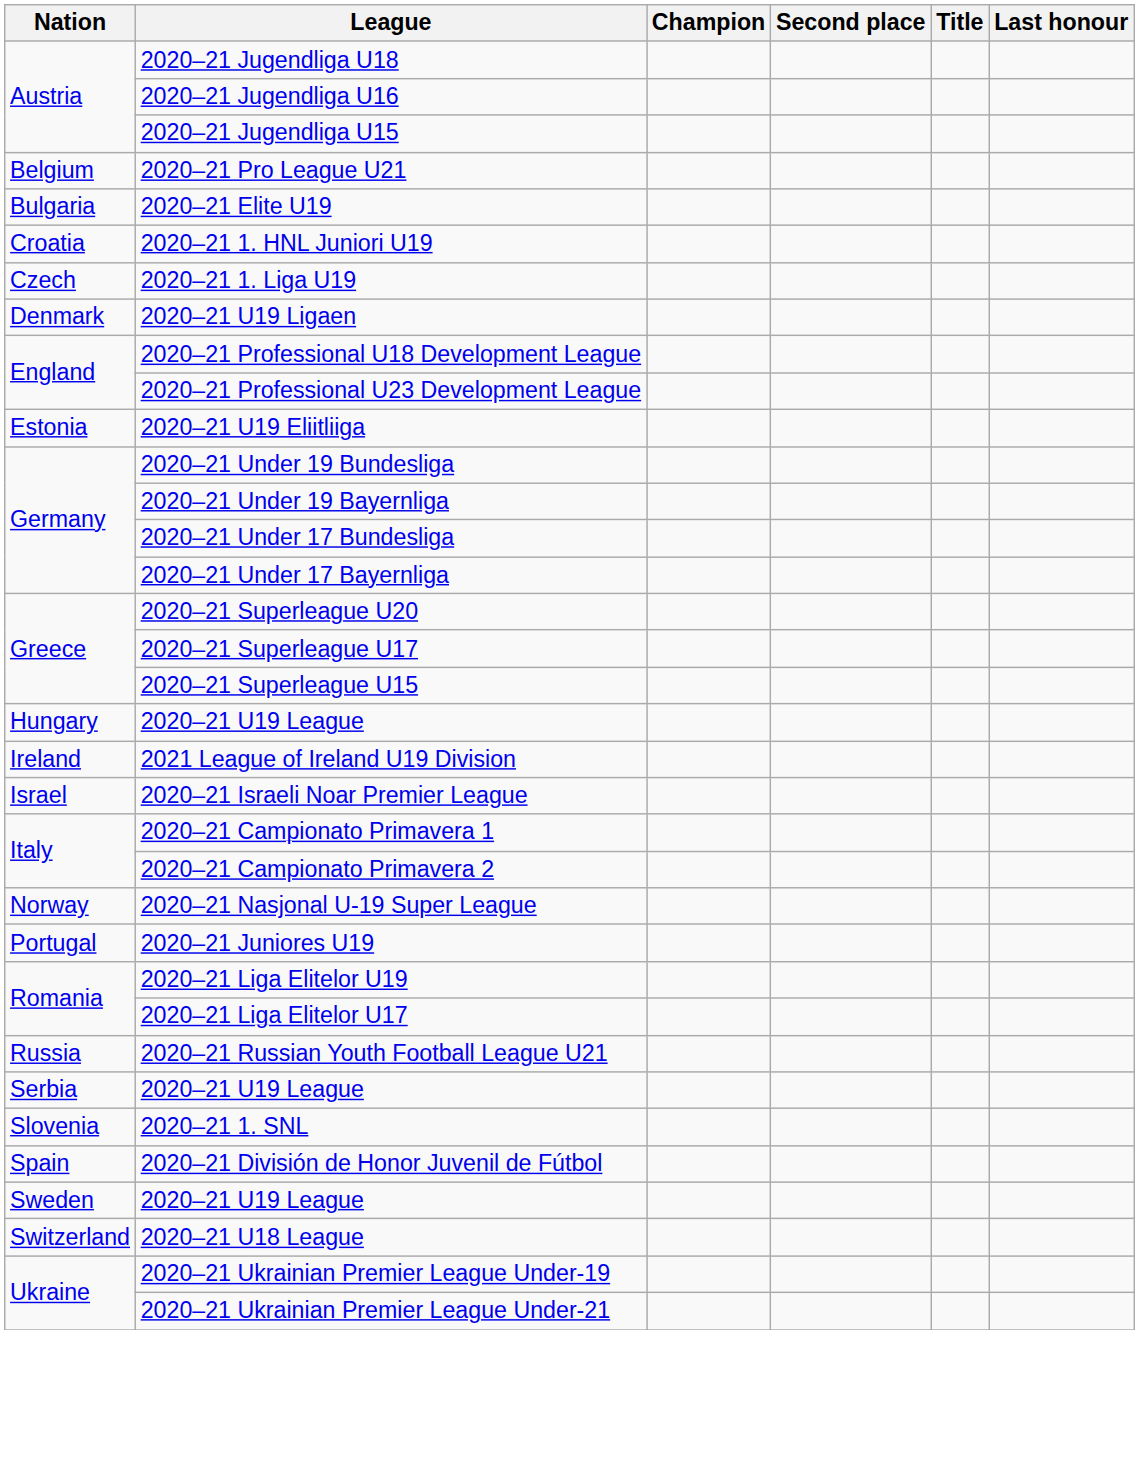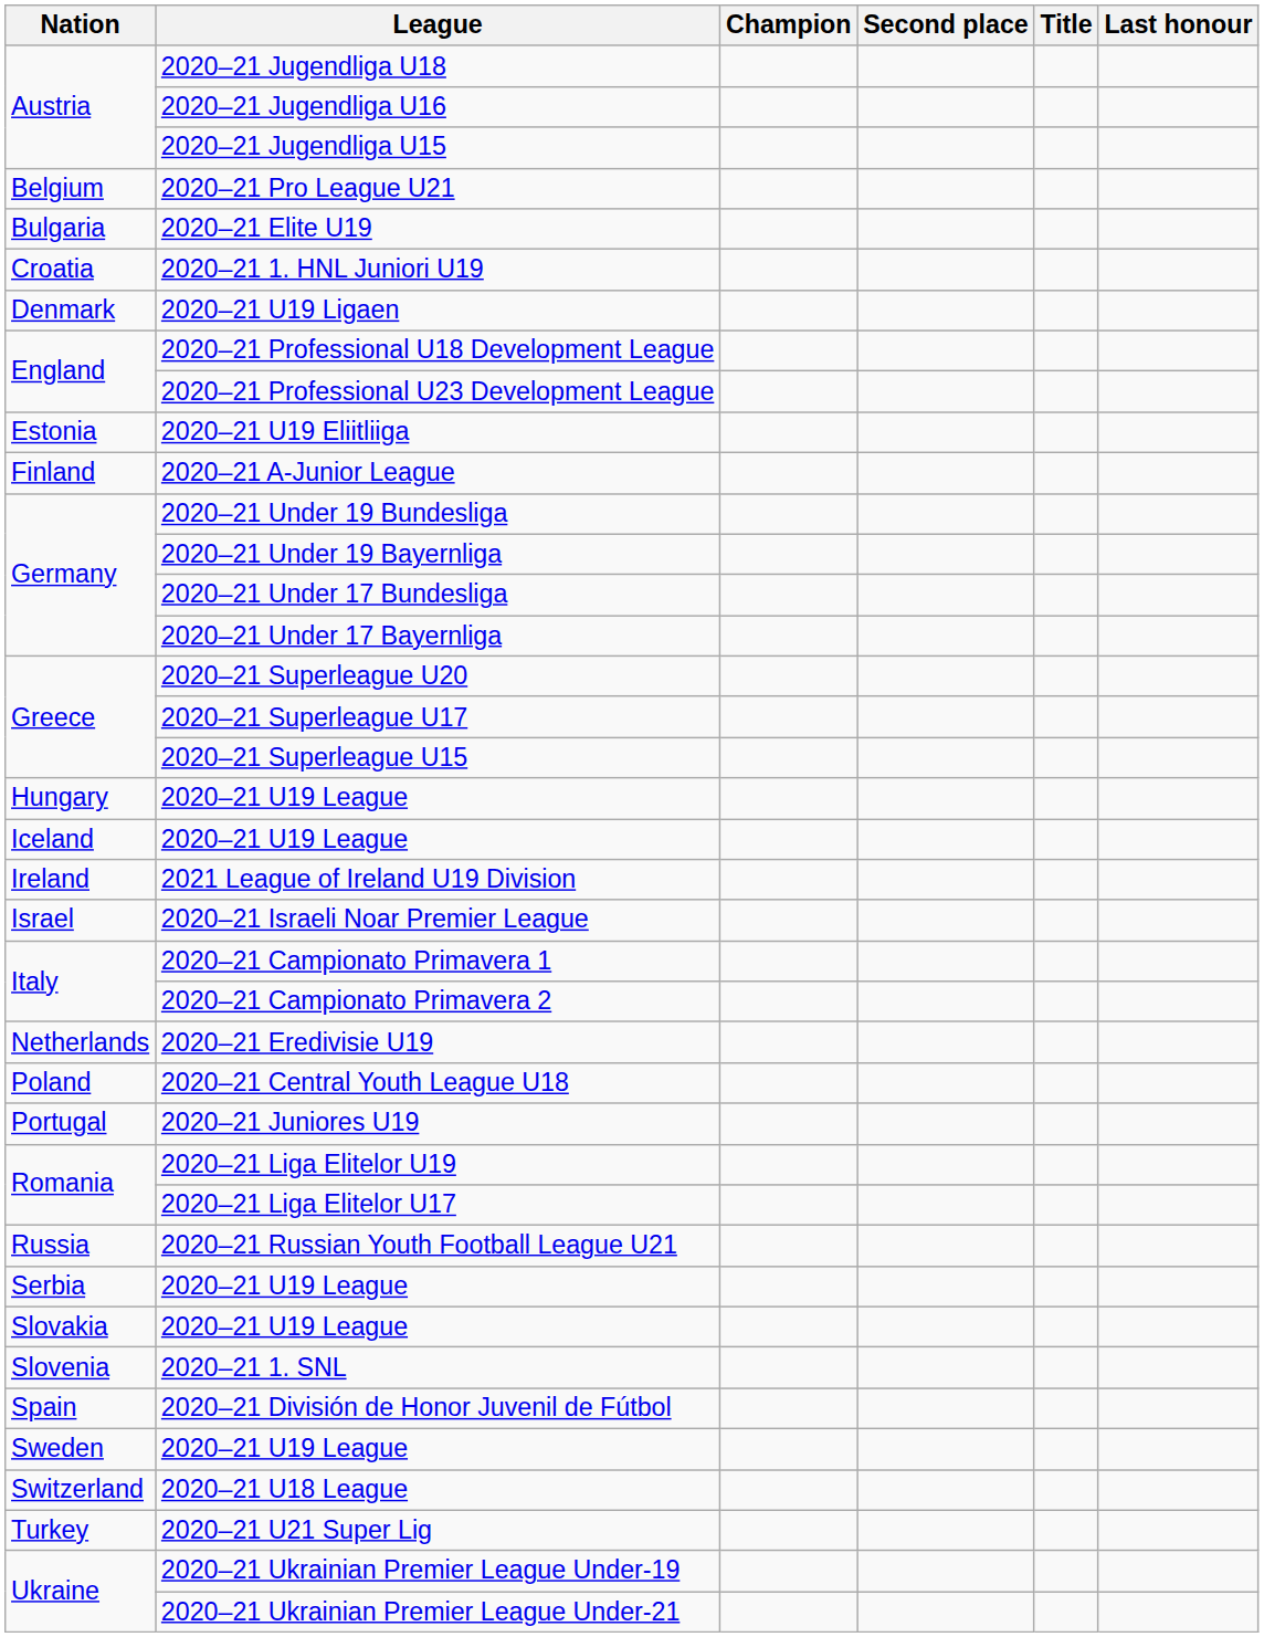 <table class="wikitable sortable">
 <tr>
 <th>Nation</th>
 <th>League</th>
 <th>Champion</th>
 <th>Second place</th>
 <th data-sort-type="number">Title</th>
 <th>Last honour</th>
 </tr>
 <tr>
 <td rowspan=3> <a href='#'>Austria</a></td>
 <td><a href='#'>2020–21 Jugendliga U18</a></td>
 <td></td>
 <td></td>
 <td></td>
 <td></td>
 </tr>
 <tr>
 <td><a href='#'>2020–21 Jugendliga U16</a></td>
 <td></td>
 <td></td>
 <td></td>
 <td></td>
 </tr>
 <tr>
 <td><a href='#'>2020–21 Jugendliga U15</a></td>
 <td></td>
 <td></td>
 <td></td>
 <td></td>
 </tr>
 <tr>
 <td> <a href='#'>Belgium</a></td>
 <td><a href='#'>2020–21 Pro League U21</a></td>
 <td></td>
 <td></td>
 <td></td>
 <td></td>
 </tr>
 <tr>
 <td> <a href='#'>Bulgaria</a></td>
 <td><a href='#'>2020–21 Elite U19</a></td>
 <td></td>
 <td></td>
 <td></td>
 <td></td>
 </tr>
 <tr>
 <td> <a href='#'>Croatia</a></td>
 <td><a href='#'>2020–21 1. HNL Juniori U19</a></td>
 <td></td>
 <td></td>
 <td></td>
 <td></td>
 </tr>
 <tr>
-<td> <a href='#'>Czech</a></td>
-<td><a href='#'>2020–21 1. Liga U19</a></td>
-<td></td>
-<td></td>
-<td></td>
-<td></td>
-</tr>
-<tr>
 <td> <a href='#'>Denmark</a></td>
 <td><a href='#'>2020–21 U19 Ligaen</a></td>
 <td></td>
 <td></td>
 <td></td>
 <td></td>
 </tr>
 <tr>
 <td rowspan=2> <a href='#'>England</a></td>
 <td><a href='#'>2020–21 Professional U18 Development League</a></td>
 <td></td>
 <td></td>
 <td></td>
 <td></td>
 </tr>
 <tr>
 <td><a href='#'>2020–21 Professional U23 Development League</a></td>
 <td></td>
 <td></td>
 <td></td>
 <td></td>
 </tr>
 <tr>
 <td> <a href='#'>Estonia</a></td>
 <td><a href='#'>2020–21 U19 Eliitliiga</a></td>
+<td></td>
+<td></td>
+<td></td>
+<td></td>
+</tr>
+<tr>
+<td> <a href='#'>Finland</a></td>
+<td><a href='#'>2020–21 A-Junior League</a></td>
 <td></td>
 <td></td>
 <td></td>
 <td></td>
 </tr>
 <tr>
 <td rowspan=4> <a href='#'>Germany</a></td>
 <td><a href='#'>2020–21 Under 19 Bundesliga</a></td>
 <td></td>
 <td></td>
 <td></td>
 <td></td>
 </tr>
 <tr>
 <td><a href='#'>2020–21 Under 19 Bayernliga</a></td>
 <td></td>
 <td></td>
 <td></td>
 <td></td>
 </tr>
 <tr>
 <td><a href='#'>2020–21 Under 17 Bundesliga</a></td>
 <td></td>
 <td></td>
 <td></td>
 <td></td>
 </tr>
 <tr>
 <td><a href='#'>2020–21 Under 17 Bayernliga</a></td>
 <td></td>
 <td></td>
 <td></td>
 <td></td>
 </tr>
 <tr>
 <td rowspan=3> <a href='#'>Greece</a></td>
 <td><a href='#'>2020–21 Superleague U20</a></td>
 <td></td>
 <td></td>
 <td></td>
 <td></td>
 </tr>
 <tr>
 <td><a href='#'>2020–21 Superleague U17</a></td>
 <td></td>
 <td></td>
 <td></td>
 <td></td>
 </tr>
 <tr>
 <td><a href='#'>2020–21 Superleague U15</a></td>
 <td></td>
 <td></td>
 <td></td>
 <td></td>
 </tr>
 <tr>
 <td> <a href='#'>Hungary</a></td>
 <td><a href='#'>2020–21 U19 League</a></td>
 <td></td>
 <td></td>
 <td></td>
 <td></td>
 </tr>
 <tr>
+<td> <a href='#'>Iceland</a></td>
+<td><a href='#'>2020–21 U19 League</a></td>
+<td></td>
+<td></td>
+<td></td>
+<td></td>
+</tr>
+<tr>
 <td> <a href='#'>Ireland</a></td>
 <td><a href='#'>2021 League of Ireland U19 Division</a></td>
 <td></td>
 <td></td>
 <td></td>
 <td></td>
 </tr>
 <tr>
 <td> <a href='#'>Israel</a></td>
 <td><a href='#'>2020–21 Israeli Noar Premier League</a></td>
 <td></td>
 <td></td>
 <td></td>
 <td></td>
 </tr>
 <tr>
 <td rowspan=2> <a href='#'>Italy</a></td>
 <td><a href='#'>2020–21 Campionato Primavera 1</a></td>
 <td></td>
 <td></td>
 <td></td>
 <td></td>
 </tr>
 <tr>
 <td><a href='#'>2020–21 Campionato Primavera 2</a></td>
 <td></td>
 <td></td>
 <td></td>
 <td></td>
 </tr>
 <tr>
-<td> <a href='#'>Norway</a></td>
-<td><a href='#'>2020–21 Nasjonal U-19 Super League</a></td>
+<td> <a href='#'>Netherlands</a></td>
+<td><a href='#'>2020–21 Eredivisie U19</a></td>
+<td></td>
+<td></td>
+<td></td>
+<td></td>
+</tr>
+<tr>
+<td> <a href='#'>Poland</a></td>
+<td><a href='#'>2020–21 Central Youth League U18</a></td>
 <td></td>
 <td></td>
 <td></td>
 <td></td>
 </tr>
 <tr>
 <td> <a href='#'>Portugal</a></td>
 <td><a href='#'>2020–21 Juniores U19</a></td>
 <td></td>
 <td></td>
 <td></td>
 <td></td>
 </tr>
 <tr>
 <td rowspan=2> <a href='#'>Romania</a></td>
 <td><a href='#'>2020–21 Liga Elitelor U19</a></td>
 <td></td>
 <td></td>
 <td></td>
 <td></td>
 </tr>
 <tr>
 <td><a href='#'>2020–21 Liga Elitelor U17</a></td>
 <td></td>
 <td></td>
 <td></td>
 <td></td>
 </tr>
 <tr>
 <td> <a href='#'>Russia</a></td>
 <td><a href='#'>2020–21 Russian Youth Football League U21</a></td>
 <td></td>
 <td></td>
 <td></td>
 <td></td>
 </tr>
 <tr>
 <td> <a href='#'>Serbia</a></td>
 <td><a href='#'>2020–21 U19 League</a></td>
 <td></td>
 <td></td>
 <td></td>
 <td></td>
 </tr>
 <tr>
+<td> <a href='#'>Slovakia</a></td>
+<td><a href='#'>2020–21 U19 League</a></td>
+<td></td>
+<td></td>
+<td></td>
+<td></td>
+</tr>
+<tr>
 <td> <a href='#'>Slovenia</a></td>
 <td><a href='#'>2020–21 1. SNL</a></td>
 <td></td>
 <td></td>
 <td></td>
 <td></td>
 </tr>
 <tr>
 <td> <a href='#'>Spain</a></td>
 <td><a href='#'>2020–21 División de Honor Juvenil de Fútbol</a></td>
 <td></td>
 <td></td>
 <td></td>
 <td></td>
 </tr>
 <tr>
 <td> <a href='#'>Sweden</a></td>
 <td><a href='#'>2020–21 U19 League</a></td>
 <td></td>
 <td></td>
 <td></td>
 <td></td>
 </tr>
 <tr>
 <td> <a href='#'>Switzerland</a></td>
 <td><a href='#'>2020–21 U18 League</a></td>
 <td></td>
 <td></td>
 <td></td>
 <td></td>
 </tr>
 <tr>
+<td> <a href='#'>Turkey</a></td>
+<td><a href='#'>2020–21 U21 Super Lig</a></td>
+<td></td>
+<td></td>
+<td></td>
+<td></td>
+</tr>
+<tr>
 <td rowspan=2> <a href='#'>Ukraine</a></td>
 <td><a href='#'>2020–21 Ukrainian Premier League Under-19</a></td>
 <td></td>
 <td></td>
 <td></td>
 <td></td>
 </tr>
 <tr>
 <td><a href='#'>2020–21 Ukrainian Premier League Under-21</a></td>
 <td></td>
 <td></td>
 <td></td>
 <td></td>
 </tr>
 </table>
